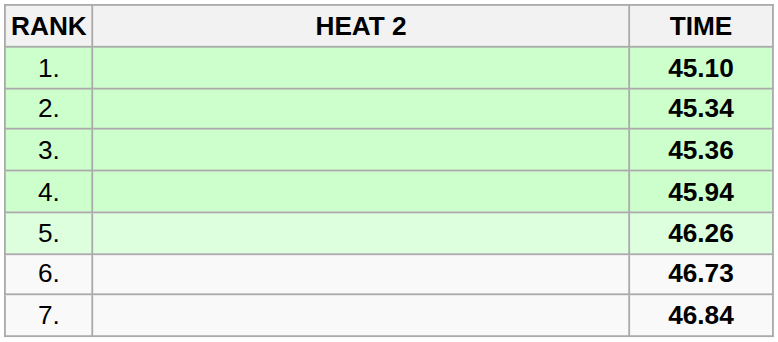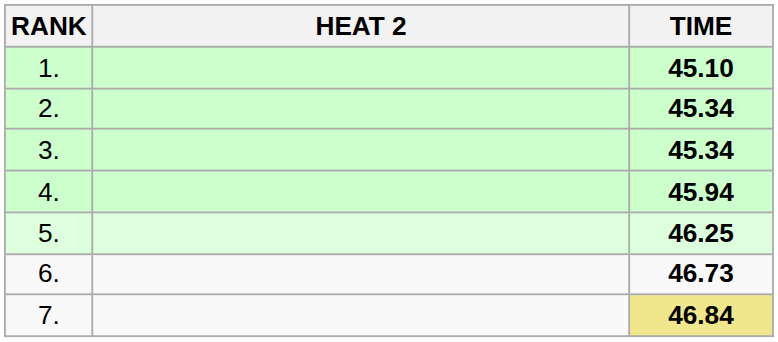 <table class="wikitable" style="border-collapse: collapse; font-size: 90%;">
 <tr>
 <th>RANK</th>
 <th style="width: 20em">HEAT 2</th>
 <th style="width: 5em">TIME</th>
 </tr>
 <tr style="background:#ccffcc;">
 <td align="center">1.</td>
 <td></td>
 <td align="center"><strong>45.10</strong></td>
 </tr>
 <tr style="background:#ccffcc;">
 <td align="center">2.</td>
 <td></td>
 <td align="center"><strong>45.34</strong></td>
 </tr>
 <tr style="background:#ccffcc;">
 <td align="center">3.</td>
 <td></td>
-<td align="center"><strong>45.36</strong></td>
+<td align="center"><strong>45.34</strong></td>
 </tr>
 <tr style="background:#ccffcc;">
 <td align="center">4.</td>
 <td></td>
 <td align="center"><strong>45.94</strong></td>
 </tr>
 <tr style="background:#ddffdd;">
 <td align="center">5.</td>
 <td></td>
-<td align="center"><strong>46.26</strong></td>
+<td align="center"><strong>46.25</strong></td>
 </tr>
 <tr>
 <td align="center">6.</td>
 <td></td>
 <td align="center"><strong>46.73</strong></td>
 </tr>
 <tr>
 <td align="center">7.</td>
 <td></td>
-<td align="center"><strong>46.84</strong></td>
+<td align="center" style="background: khaki;"><strong>46.84</strong></td>
 </tr>
 </table>
